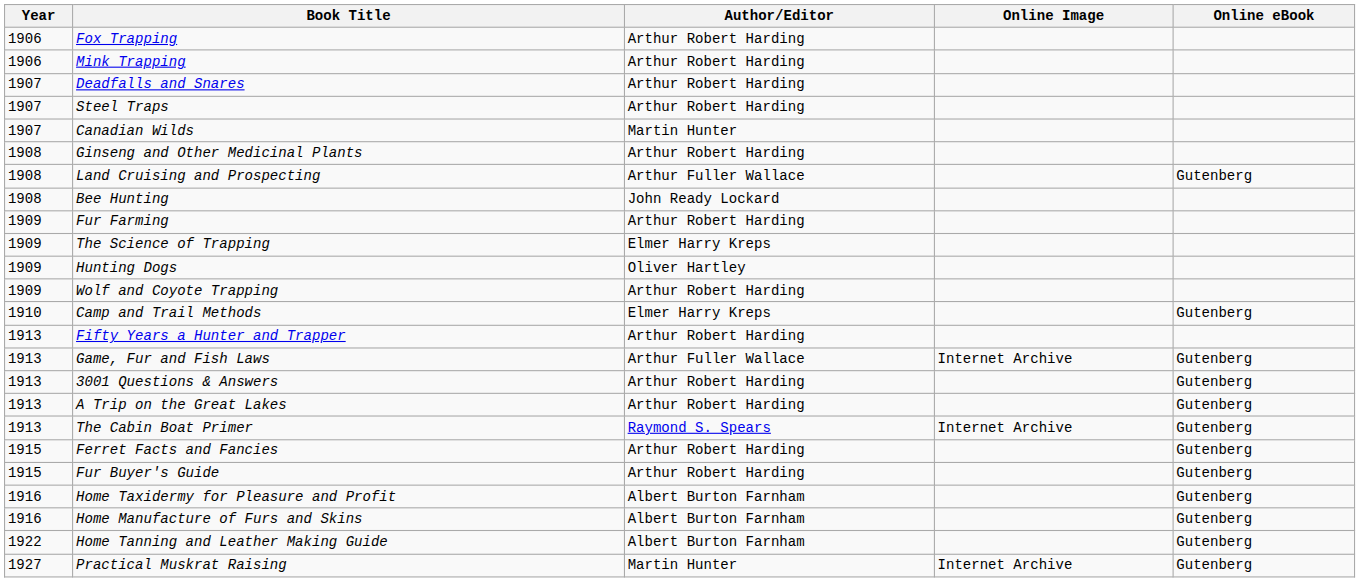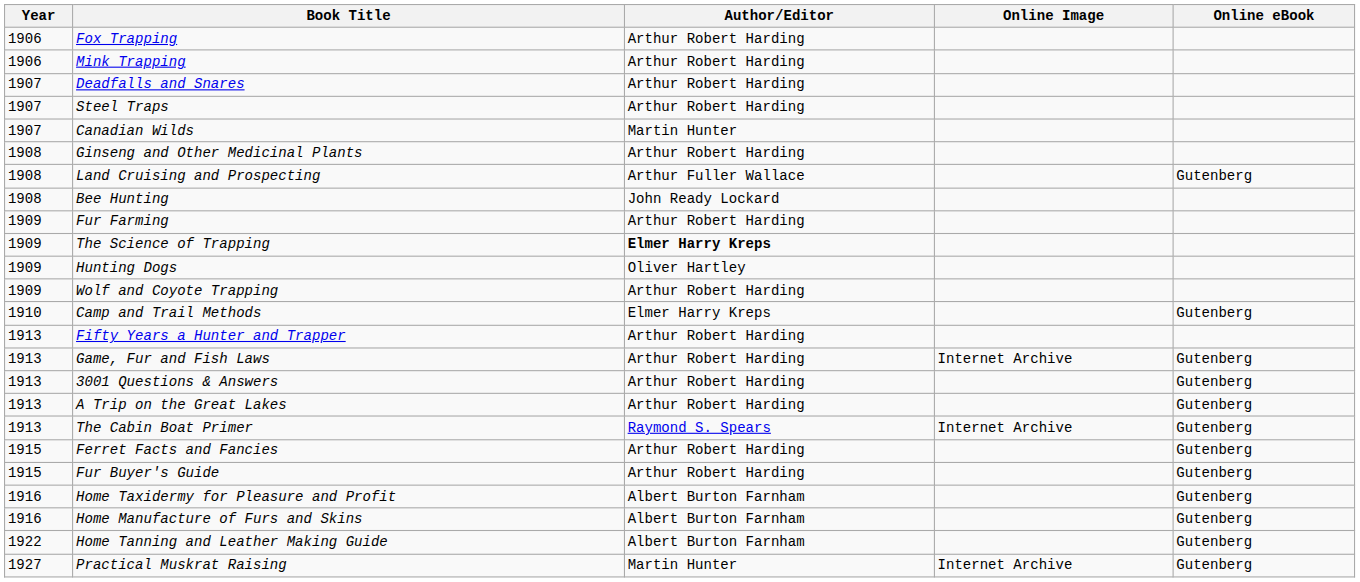 <table class="wikitable" width=99%>
 <tr>
 <th>Year</th>
 <th>Book Title</th>
 <th>Author/Editor</th>
 <th>Online Image</th>
 <th>Online eBook</th>
 </tr>
 <tr>
 <td>1906</td>
 <td><em><a href='#'>Fox Trapping</a></em></td>
 <td>Arthur Robert Harding</td>
 <td></td>
 <td></td>
 </tr>
 <tr>
 <td>1906</td>
 <td><em><a href='#'>Mink Trapping</a></em></td>
 <td>Arthur Robert Harding</td>
 <td></td>
 <td></td>
 </tr>
 <tr>
 <td>1907</td>
 <td><em><a href='#'>Deadfalls and Snares</a></em></td>
 <td>Arthur Robert Harding</td>
 <td></td>
 <td></td>
 </tr>
 <tr>
 <td>1907</td>
 <td><em>Steel Traps</em></td>
 <td>Arthur Robert Harding</td>
 <td></td>
 <td></td>
 </tr>
 <tr>
 <td>1907</td>
 <td><em>Canadian Wilds</em></td>
 <td>Martin Hunter</td>
 <td></td>
 <td></td>
 </tr>
 <tr>
 <td>1908</td>
 <td><em>Ginseng and Other Medicinal Plants</em></td>
 <td>Arthur Robert Harding</td>
 <td></td>
 <td></td>
 </tr>
 <tr>
 <td>1908</td>
 <td><em>Land Cruising and Prospecting</em></td>
 <td>Arthur Fuller Wallace</td>
 <td></td>
 <td>Gutenberg</td>
 </tr>
 <tr>
 <td>1908</td>
 <td><em>Bee Hunting</em></td>
 <td>John Ready Lockard</td>
 <td></td>
 <td></td>
 </tr>
 <tr>
 <td>1909</td>
 <td><em>Fur Farming</em></td>
 <td>Arthur Robert Harding</td>
 <td></td>
 <td></td>
 </tr>
 <tr>
 <td>1909</td>
 <td><em>The Science of Trapping</em></td>
-<td>Elmer Harry Kreps</td>
+<td><strong>Elmer Harry Kreps</strong></td>
 <td></td>
 <td></td>
 </tr>
 <tr>
 <td>1909</td>
 <td><em>Hunting Dogs</em></td>
 <td>Oliver Hartley</td>
 <td></td>
 <td></td>
 </tr>
 <tr>
 <td>1909</td>
 <td><em>Wolf and Coyote Trapping</em></td>
 <td>Arthur Robert Harding</td>
 <td></td>
 <td></td>
 </tr>
 <tr>
 <td>1910</td>
 <td><em>Camp and Trail Methods</em></td>
 <td>Elmer Harry Kreps</td>
 <td></td>
 <td>Gutenberg</td>
 </tr>
 <tr>
 <td>1913</td>
 <td><em><a href='#'>Fifty Years a Hunter and Trapper</a></em></td>
 <td>Arthur Robert Harding</td>
 <td></td>
 <td></td>
 </tr>
 <tr>
 <td>1913</td>
 <td><em>Game, Fur and Fish Laws</em></td>
-<td>Arthur Fuller Wallace</td>
+<td>Arthur Robert Harding</td>
 <td>Internet Archive</td>
 <td>Gutenberg</td>
 </tr>
 <tr>
 <td>1913</td>
 <td><em>3001 Questions & Answers</em></td>
 <td>Arthur Robert Harding</td>
 <td></td>
 <td>Gutenberg</td>
 </tr>
 <tr>
 <td>1913</td>
 <td><em>A Trip on the Great Lakes</em></td>
 <td>Arthur Robert Harding</td>
 <td></td>
 <td>Gutenberg</td>
 </tr>
 <tr>
 <td>1913</td>
 <td><em>The Cabin Boat Primer</em></td>
 <td><a href='#'>Raymond S. Spears</a></td>
 <td>Internet Archive</td>
 <td>Gutenberg</td>
 </tr>
 <tr>
 <td>1915</td>
 <td><em>Ferret Facts and Fancies</em></td>
 <td>Arthur Robert Harding</td>
 <td></td>
 <td>Gutenberg</td>
 </tr>
 <tr>
 <td>1915</td>
 <td><em>Fur Buyer's Guide</em></td>
 <td>Arthur Robert Harding</td>
 <td></td>
 <td>Gutenberg</td>
 </tr>
 <tr>
 <td>1916</td>
 <td><em>Home Taxidermy for Pleasure and Profit</em></td>
 <td>Albert Burton Farnham</td>
 <td></td>
 <td>Gutenberg</td>
 </tr>
 <tr>
 <td>1916</td>
 <td><em>Home Manufacture of Furs and Skins</em></td>
 <td>Albert Burton Farnham</td>
 <td></td>
 <td>Gutenberg</td>
 </tr>
 <tr>
 <td>1922</td>
 <td><em>Home Tanning and Leather Making Guide</em></td>
 <td>Albert Burton Farnham</td>
 <td></td>
 <td>Gutenberg</td>
 </tr>
 <tr>
 <td>1927</td>
 <td><em>Practical Muskrat Raising</em></td>
 <td>Martin Hunter</td>
 <td>Internet Archive</td>
 <td>Gutenberg</td>
 </tr>
 </table>
